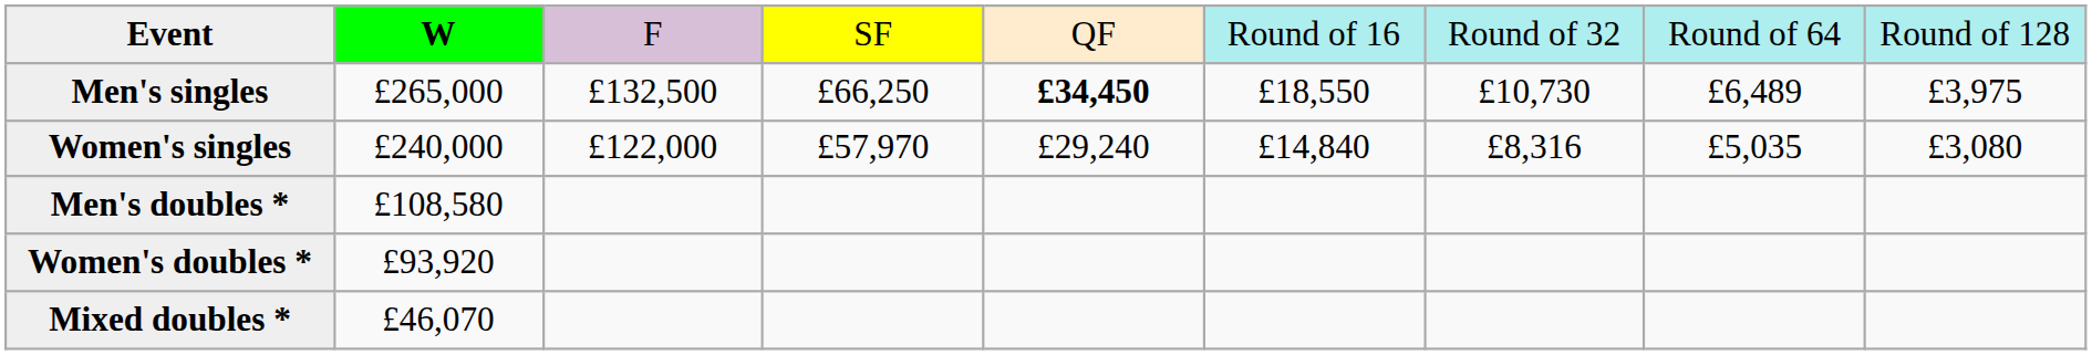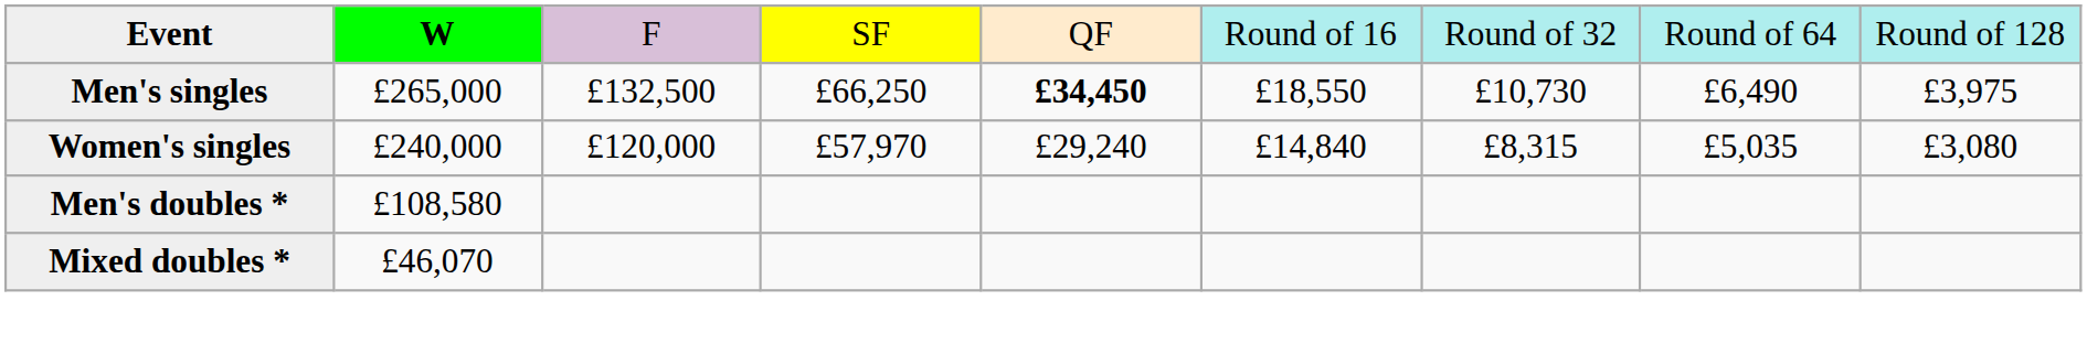 <table class=wikitable style=font-size:90%;text-align:center>
 <tr>
 <td style="width:130px; background:#efefef;"><strong>Event</strong></td>
 <td style="width:80px; background:lime;"><strong>W</strong></td>
 <td style="width:85px; background:thistle;">F</td>
 <td style="width:85px; background:#ff0;">SF</td>
 <td style="width:85px; background:#ffebcd;">QF</td>
 <td style="width:85px; background:#afeeee;">Round of 16</td>
 <td style="width:85px; background:#afeeee;">Round of 32</td>
 <td style="width:85px; background:#afeeee;">Round of 64</td>
 <td style="width:85px; background:#afeeee;">Round of 128</td>
 </tr>
 <tr>
 <td style="background:#efefef;"><strong>Men's singles</strong></td>
 <td>£265,000</td>
 <td>£132,500</td>
 <td>£66,250</td>
 <td><strong>£34,450</strong></td>
 <td>£18,550</td>
 <td>£10,730</td>
-<td>£6,489</td>
+<td>£6,490</td>
 <td>£3,975</td>
 </tr>
 <tr>
 <td style="background:#efefef;"><strong>Women's singles</strong></td>
 <td>£240,000</td>
-<td>£122,000</td>
+<td>£120,000</td>
 <td>£57,970</td>
 <td>£29,240</td>
 <td>£14,840</td>
-<td>£8,316</td>
+<td>£8,315</td>
 <td>£5,035</td>
 <td>£3,080</td>
 </tr>
 <tr>
 <td style="background:#efefef;"><strong>Men's doubles *</strong></td>
 <td>£108,580</td>
-<td></td>
-<td></td>
-<td></td>
-<td></td>
-<td></td>
-<td></td>
-<td></td>
-</tr>
-<tr>
-<td style="background:#efefef;"><strong>Women's doubles *</strong></td>
-<td>£93,920</td>
 <td></td>
 <td></td>
 <td></td>
 <td></td>
 <td></td>
 <td></td>
 <td></td>
 </tr>
 <tr>
 <td style="background:#efefef;"><strong>Mixed doubles *</strong></td>
 <td>£46,070</td>
 <td></td>
 <td></td>
 <td></td>
 <td></td>
 <td></td>
 <td></td>
 <td></td>
 </tr>
 </table>
